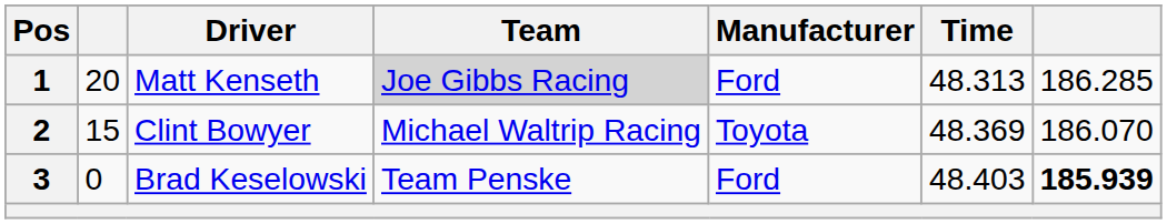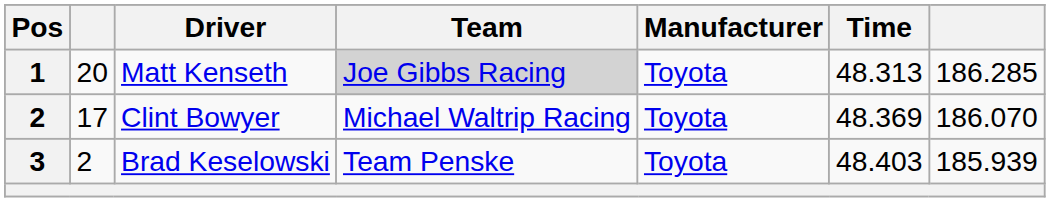 <table class="wikitable" style="font-size:95%">
 <tr>
 <th>Pos</th>
 <th></th>
 <th>Driver</th>
 <th>Team</th>
 <th>Manufacturer</th>
 <th>Time</th>
 <th></th>
 </tr>
 <tr>
 <th>1</th>
 <td>20</td>
 <td><a href='#'>Matt Kenseth</a></td>
 <td style="background: lightgrey;"><a href='#'>Joe Gibbs Racing</a></td>
-<td><a href='#'>Ford</a></td>
+<td><a href='#'>Toyota</a></td>
 <td>48.313</td>
 <td>186.285</td>
 </tr>
 <tr>
 <th>2</th>
-<td>15</td>
+<td>17</td>
 <td><a href='#'>Clint Bowyer</a></td>
 <td><a href='#'>Michael Waltrip Racing</a></td>
 <td><a href='#'>Toyota</a></td>
 <td>48.369</td>
 <td>186.070</td>
 </tr>
 <tr>
 <th>3</th>
-<td>0</td>
+<td>2</td>
 <td><a href='#'>Brad Keselowski</a></td>
 <td><a href='#'>Team Penske</a></td>
-<td><a href='#'>Ford</a></td>
+<td><a href='#'>Toyota</a></td>
 <td>48.403</td>
-<td><strong>185.939</strong></td>
+<td>185.939</td>
 </tr>
 <tr>
 <th colspan="7"></th>
 </tr>
 </table>
